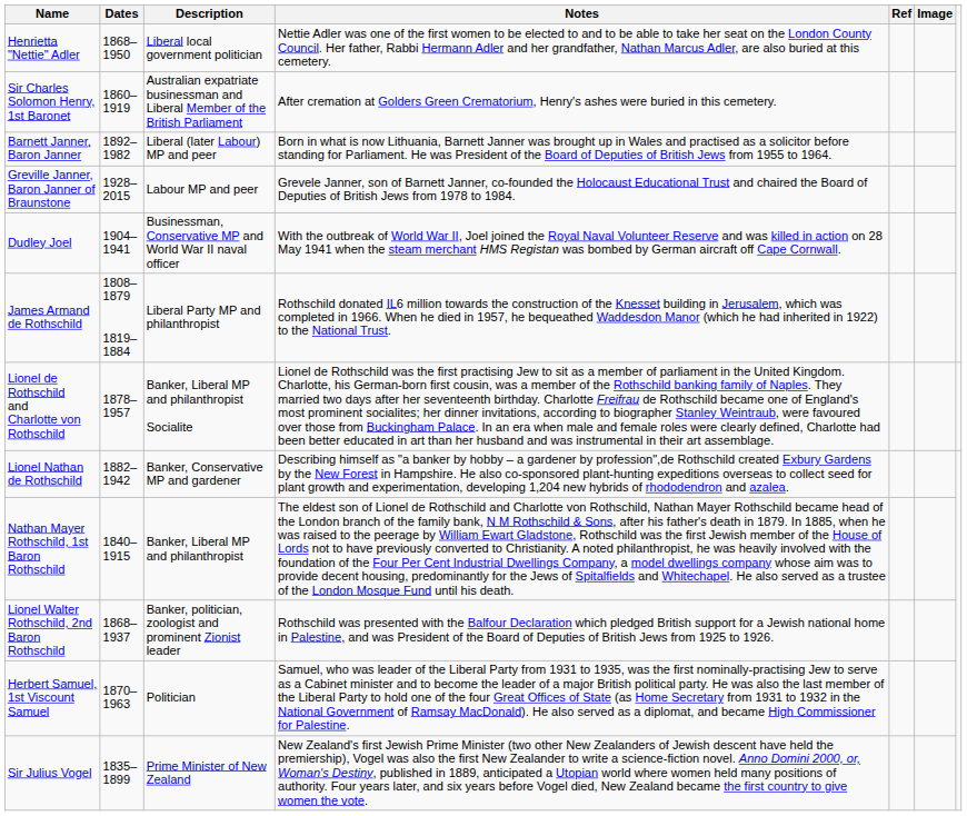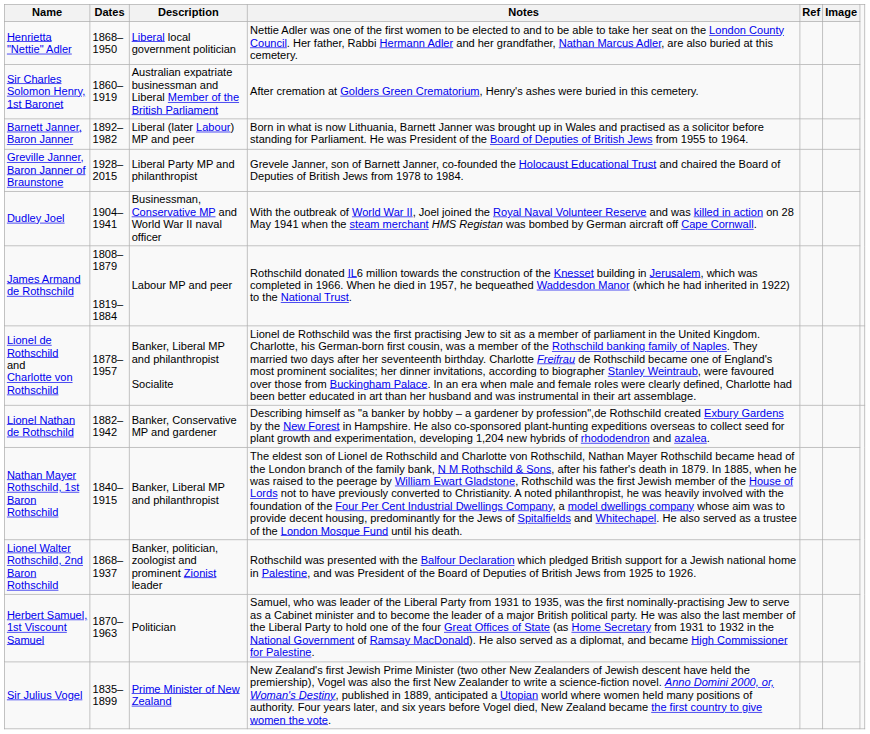 <table class="wikitable sortable">
 <tr>
 <th>Name</th>
 <th>Dates</th>
 <th>Description</th>
 <th>Notes</th>
 <th>Ref</th>
 <th>Image</th>
 </tr>
 <tr>
 <td><a href='#'>Henrietta "Nettie" Adler</a></td>
 <td>1868–1950</td>
 <td><a href='#'>Liberal</a> local government politician</td>
 <td>Nettie Adler was one of the first women to be elected to and to be able to take her seat on the <a href='#'>London County Council</a>. Her father, Rabbi <a href='#'>Hermann Adler</a> and her grandfather, <a href='#'>Nathan Marcus Adler</a>, are also buried at this cemetery.</td>
 <td></td>
 <td></td>
 </tr>
 <tr>
 <td><a href='#'>Sir Charles Solomon Henry, 1st Baronet</a></td>
 <td>1860–1919</td>
 <td>Australian expatriate businessman and Liberal <a href='#'>Member of the British Parliament</a></td>
 <td>After cremation at <a href='#'>Golders Green Crematorium</a>, Henry's ashes were buried in this cemetery.</td>
 <td></td>
 <td></td>
 </tr>
 <tr>
 <td><a href='#'>Barnett Janner, Baron Janner</a></td>
 <td>1892–1982</td>
 <td>Liberal (later <a href='#'>Labour</a>) MP and peer</td>
 <td>Born in what is now Lithuania, Barnett Janner was brought up in Wales and practised as a solicitor before standing for Parliament. He was President of the <a href='#'>Board of Deputies of British Jews</a> from 1955 to 1964.</td>
 <td></td>
 <td></td>
 </tr>
 <tr>
 <td><a href='#'>Greville Janner, Baron Janner of Braunstone</a></td>
 <td>1928–2015</td>
-<td>Labour MP and peer</td>
+<td>Liberal Party MP and philanthropist</td>
 <td>Grevele Janner, son of Barnett Janner, co-founded the <a href='#'>Holocaust Educational Trust</a> and chaired the Board of Deputies of British Jews from 1978 to 1984.</td>
 <td></td>
 <td></td>
 </tr>
 <tr>
 <td><a href='#'>Dudley Joel</a></td>
 <td>1904–1941</td>
 <td>Businessman, <a href='#'>Conservative MP</a> and World War II naval officer</td>
 <td>With the outbreak of <a href='#'>World War II</a>, Joel joined the <a href='#'>Royal Naval Volunteer Reserve</a> and was <a href='#'>killed in action</a> on 28 May 1941 when the <a href='#'>steam merchant</a> <em>HMS Registan</em> was bombed by German aircraft off <a href='#'>Cape Cornwall</a>.</td>
 <td></td>
 <td></td>
 </tr>
 <tr>
 <td><a href='#'>James Armand de Rothschild</a></td>
 <td>1808–1879<br><br><br>1819–1884</td>
-<td>Liberal Party MP and philanthropist</td>
+<td>Labour MP and peer</td>
 <td>Rothschild donated <a href='#'>IL</a>6 million towards the construction of the <a href='#'>Knesset</a> building in <a href='#'>Jerusalem</a>, which was completed in 1966. When he died in 1957, he bequeathed <a href='#'>Waddesdon Manor</a> (which he had inherited in 1922) to the <a href='#'>National Trust</a>.</td>
 <td></td>
 <td></td>
 </tr>
 <tr>
 <td><a href='#'>Lionel de Rothschild</a><br>and<br><a href='#'>Charlotte von Rothschild</a></td>
 <td>1878–1957</td>
 <td>Banker, Liberal MP and philanthropist<br><br>Socialite</td>
 <td>Lionel de Rothschild was the first practising Jew to sit as a member of parliament in the United Kingdom. Charlotte, his German-born first cousin, was a member of the <a href='#'>Rothschild banking family of Naples</a>. They married two days after her seventeenth birthday. Charlotte <em><a href='#'>Freifrau</a></em> de Rothschild became one of England's most prominent socialites; her dinner invitations, according to biographer <a href='#'>Stanley Weintraub</a>, were favoured over those from <a href='#'>Buckingham Palace</a>. In an era when male and female roles were clearly defined, Charlotte had been better educated in art than her husband and was instrumental in their art assemblage.</td>
 <td></td>
 <td></td>
 <td></td>
 </tr>
 <tr>
 <td><a href='#'>Lionel Nathan de Rothschild</a></td>
 <td>1882–1942</td>
 <td>Banker, Conservative MP and gardener</td>
 <td>Describing himself as "a banker by hobby – a gardener by profession",de Rothschild created <a href='#'>Exbury Gardens</a> by the <a href='#'>New Forest</a> in Hampshire. He also co-sponsored plant-hunting expeditions overseas to collect seed for plant growth and experimentation, developing 1,204 new hybrids of <a href='#'>rhododendron</a> and <a href='#'>azalea</a>.</td>
 <td></td>
 <td></td>
 </tr>
 <tr>
 <td><a href='#'>Nathan Mayer Rothschild, 1st Baron Rothschild</a></td>
 <td>1840–1915</td>
 <td>Banker, Liberal MP and philanthropist</td>
 <td>The eldest son of Lionel de Rothschild and Charlotte von Rothschild, Nathan Mayer Rothschild became head of the London branch of the family bank, <a href='#'>N M Rothschild & Sons</a>, after his father's death in 1879. In 1885, when he was raised to the peerage by <a href='#'>William Ewart Gladstone</a>, Rothschild was the first Jewish member of the <a href='#'>House of Lords</a> not to have previously converted to Christianity. A noted philanthropist, he was heavily involved with the foundation of the <a href='#'>Four Per Cent Industrial Dwellings Company</a>, a <a href='#'>model dwellings company</a> whose aim was to provide decent housing, predominantly for the Jews of <a href='#'>Spitalfields</a> and <a href='#'>Whitechapel</a>. He also served as a trustee of the <a href='#'>London Mosque Fund</a> until his death.</td>
 <td></td>
 <td></td>
 </tr>
 <tr>
 <td><a href='#'>Lionel Walter Rothschild, 2nd Baron Rothschild</a></td>
 <td>1868–1937</td>
 <td>Banker, politician, zoologist and prominent <a href='#'>Zionist</a> leader</td>
 <td>Rothschild was presented with the <a href='#'>Balfour Declaration</a> which pledged British support for a Jewish national home in <a href='#'>Palestine</a>, and was President of the Board of Deputies of British Jews from 1925 to 1926.</td>
 <td></td>
 <td></td>
 </tr>
 <tr>
 <td><a href='#'>Herbert Samuel, 1st Viscount Samuel</a></td>
 <td>1870–1963</td>
 <td>Politician</td>
 <td>Samuel, who was leader of the Liberal Party from 1931 to 1935, was the first nominally-practising Jew to serve as a Cabinet minister and to become the leader of a major British political party. He was also the last member of the Liberal Party to hold one of the four <a href='#'>Great Offices of State</a> (as <a href='#'>Home Secretary</a> from 1931 to 1932 in the <a href='#'>National Government</a> of <a href='#'>Ramsay MacDonald</a>). He also served as a diplomat, and became <a href='#'>High Commissioner for Palestine</a>.</td>
 <td></td>
 <td></td>
 </tr>
 <tr>
 <td><a href='#'>Sir Julius Vogel</a></td>
 <td>1835–1899</td>
 <td><a href='#'>Prime Minister of New Zealand</a></td>
 <td>New Zealand's first Jewish Prime Minister (two other New Zealanders of Jewish descent have held the premiership), Vogel was also the first New Zealander to write a science-fiction novel. <em><a href='#'>Anno Domini 2000, or, Woman's Destiny</a></em>, published in 1889, anticipated a <a href='#'>Utopian</a> world where women held many positions of authority. Four years later, and six years before Vogel died, New Zealand became <a href='#'>the first country to give women the vote</a>.</td>
 <td></td>
 <td></td>
 </tr>
 </table>
